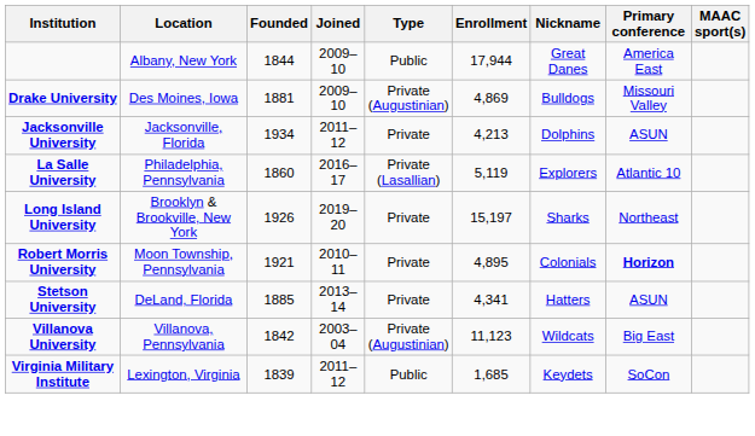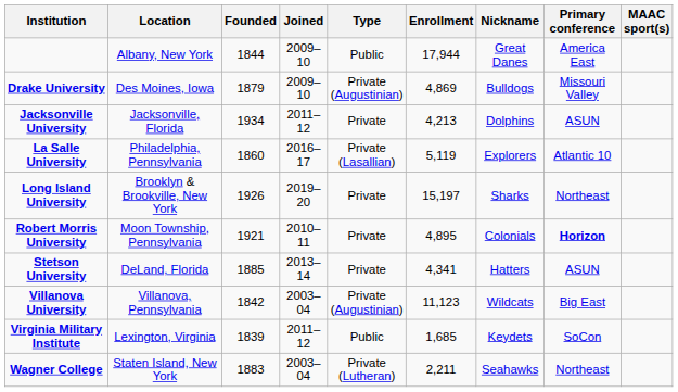 <table class="wikitable sortable" style="text-align: center;">
 <tr>
 <th>Institution</th>
 <th>Location</th>
 <th>Founded</th>
 <th>Joined</th>
 <th>Type</th>
 <th>Enrollment</th>
 <th>Nickname</th>
 <th>Primary<br>conference</th>
 <th>MAAC<br>sport(s)</th>
 </tr>
 <tr>
 <td></td>
 <td><a href='#'>Albany, New York</a></td>
 <td>1844</td>
 <td>2009–10</td>
 <td>Public</td>
 <td>17,944</td>
 <td><a href='#'>Great Danes</a></td>
 <td><a href='#'>America East</a></td>
 <td></td>
 </tr>
 <tr>
 <td><strong><a href='#'>Drake University</a></strong></td>
 <td><a href='#'>Des Moines, Iowa</a></td>
-<td>1881</td>
+<td>1879</td>
 <td>2009–10</td>
 <td>Private<br>(<a href='#'>Augustinian</a>)</td>
 <td>4,869</td>
 <td><a href='#'>Bulldogs</a></td>
 <td><a href='#'>Missouri Valley</a></td>
 <td></td>
 </tr>
 <tr>
 <td><strong><a href='#'>Jacksonville University</a></strong></td>
 <td><a href='#'>Jacksonville, Florida</a></td>
 <td>1934</td>
 <td>2011–12</td>
 <td>Private</td>
 <td>4,213</td>
 <td><a href='#'>Dolphins</a></td>
 <td><a href='#'>ASUN</a></td>
 <td></td>
 </tr>
 <tr>
 <td><strong><a href='#'>La Salle University</a></strong></td>
 <td><a href='#'>Philadelphia, Pennsylvania</a></td>
 <td>1860</td>
 <td>2016–17</td>
 <td>Private<br>(<a href='#'>Lasallian</a>)</td>
 <td>5,119</td>
 <td><a href='#'>Explorers</a></td>
 <td><a href='#'>Atlantic 10</a></td>
 <td></td>
 </tr>
 <tr>
 <td><strong><a href='#'>Long Island University</a></strong></td>
 <td><a href='#'>Brooklyn</a> & <a href='#'>Brookville, New York</a></td>
 <td>1926</td>
 <td>2019–20</td>
 <td>Private</td>
 <td>15,197</td>
 <td><a href='#'>Sharks</a></td>
 <td><a href='#'>Northeast</a></td>
 <td></td>
 </tr>
 <tr>
 <td><strong><a href='#'>Robert Morris University</a></strong></td>
 <td><a href='#'>Moon Township, Pennsylvania</a></td>
 <td>1921</td>
 <td>2010–11</td>
 <td>Private</td>
 <td>4,895</td>
 <td><a href='#'>Colonials</a></td>
 <td><strong><a href='#'>Horizon</a></strong></td>
 <td></td>
 </tr>
 <tr>
 <td><strong><a href='#'>Stetson University</a></strong></td>
 <td><a href='#'>DeLand, Florida</a></td>
 <td>1885</td>
 <td>2013–14</td>
 <td>Private</td>
 <td>4,341</td>
 <td><a href='#'>Hatters</a></td>
 <td><a href='#'>ASUN</a></td>
 <td></td>
 </tr>
 <tr>
 <td><strong><a href='#'>Villanova University</a></strong></td>
 <td><a href='#'>Villanova, Pennsylvania</a></td>
 <td>1842</td>
 <td>2003–04</td>
 <td>Private<br>(<a href='#'>Augustinian</a>)</td>
 <td>11,123</td>
 <td><a href='#'>Wildcats</a></td>
 <td><a href='#'>Big East</a></td>
 <td></td>
 </tr>
 <tr>
 <td><strong><a href='#'>Virginia Military Institute</a></strong></td>
 <td><a href='#'>Lexington, Virginia</a></td>
 <td>1839</td>
 <td>2011–12</td>
 <td>Public</td>
 <td>1,685</td>
 <td><a href='#'>Keydets</a></td>
 <td><a href='#'>SoCon</a></td>
 <td></td>
 </tr>
+<tr>
+<td><strong><a href='#'>Wagner College</a></strong></td>
+<td><a href='#'>Staten Island, New York</a></td>
+<td>1883</td>
+<td>2003–04</td>
+<td>Private<br>(<a href='#'>Lutheran</a>)</td>
+<td>2,211</td>
+<td><a href='#'>Seahawks</a></td>
+<td><a href='#'>Northeast</a></td>
+<td></td>
+</tr>
 </table>
